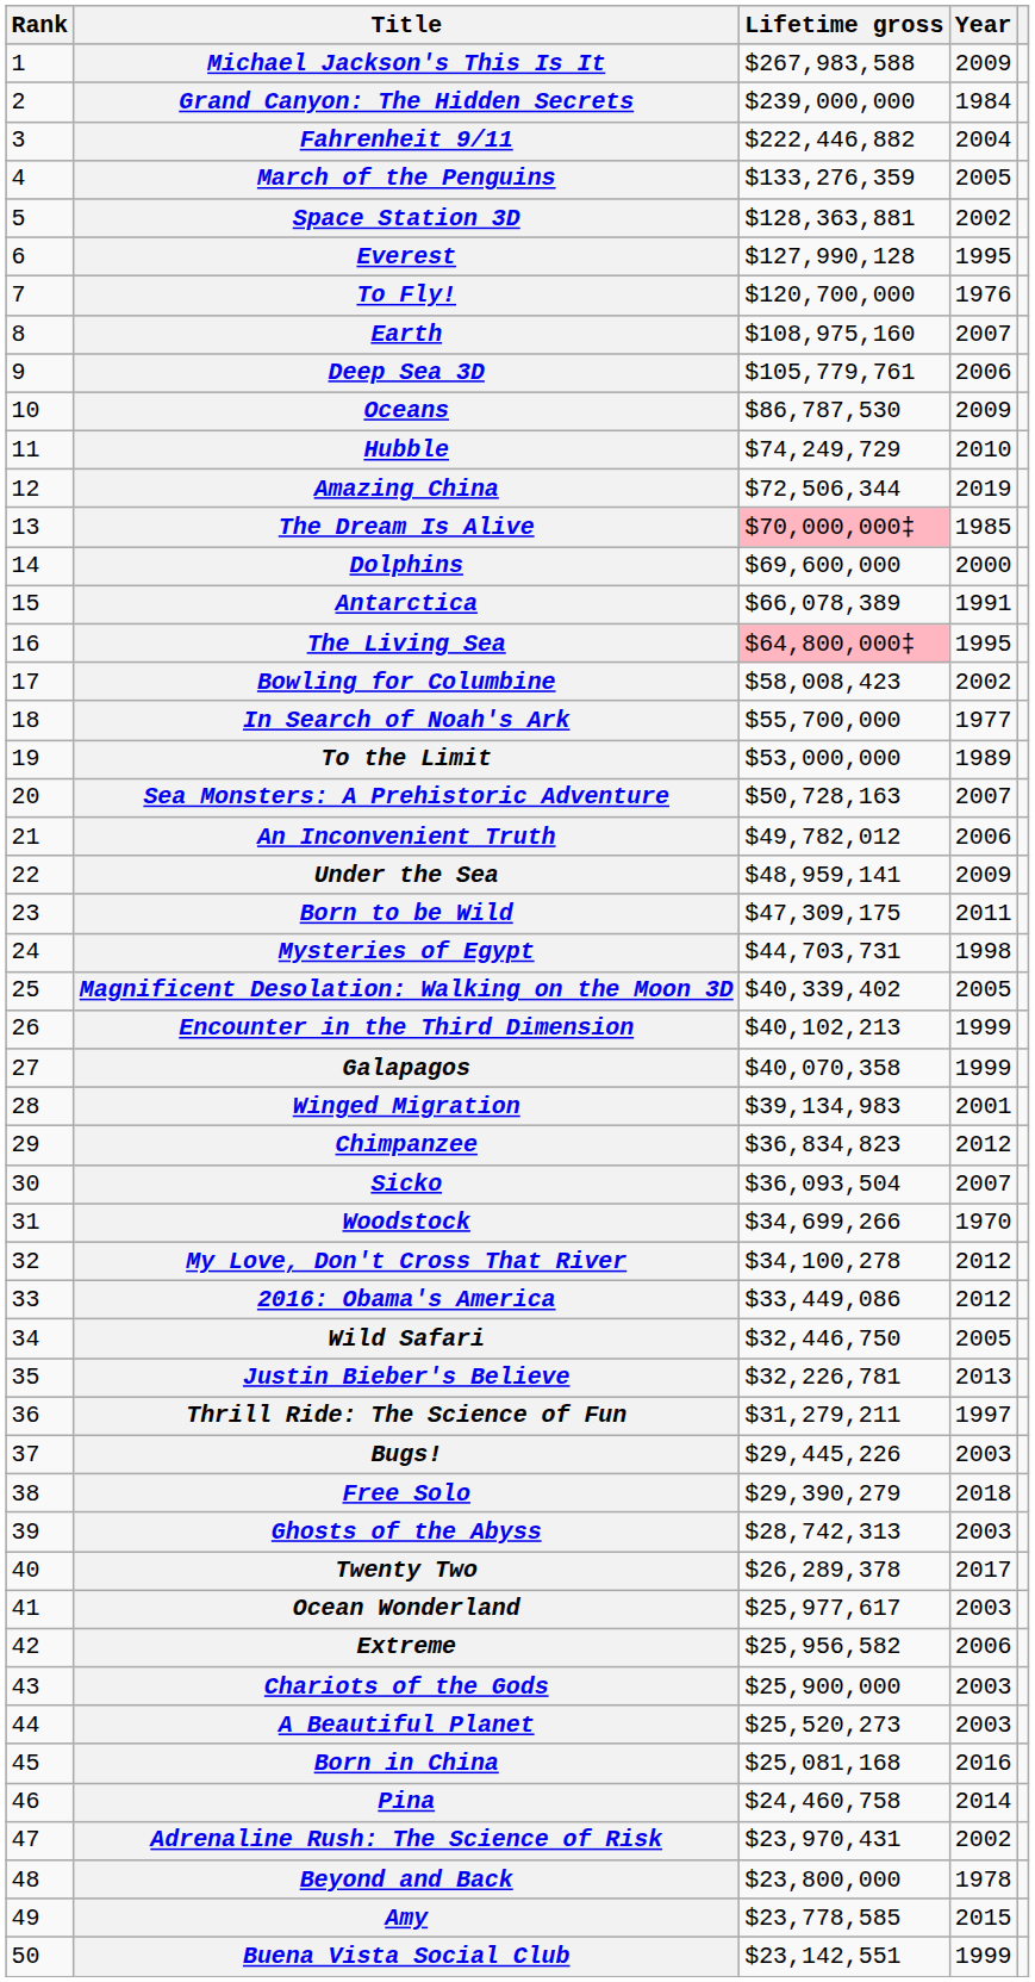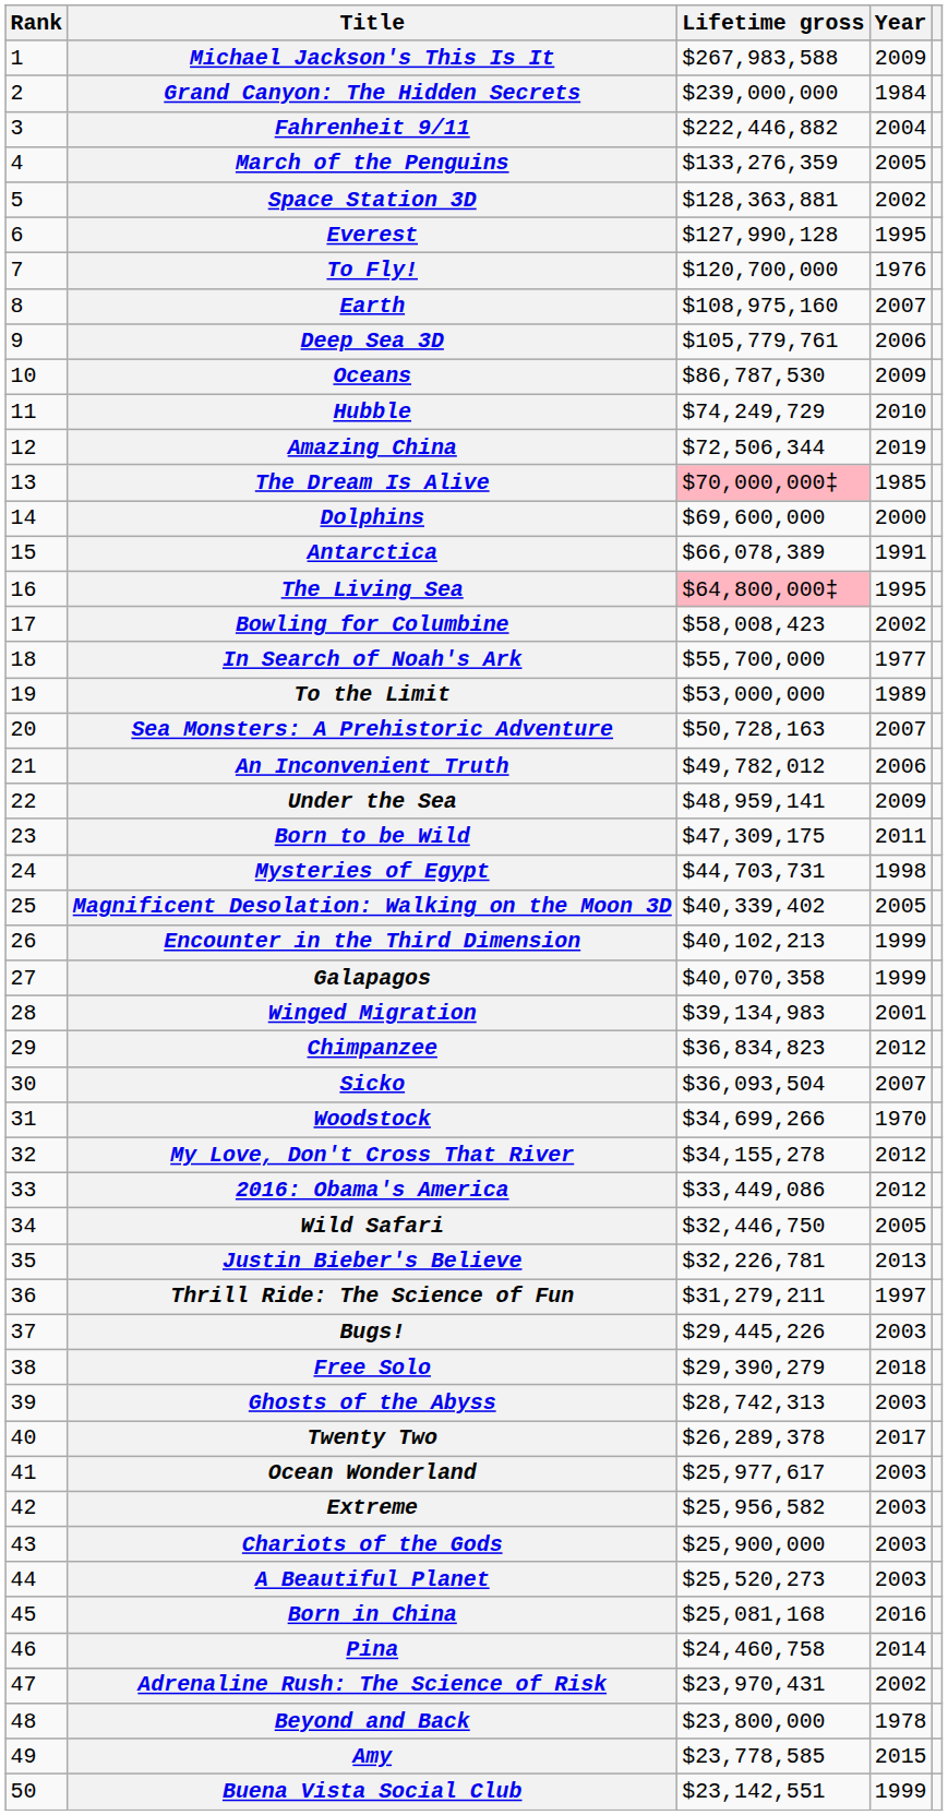 <table class="wikitable sortable plainrowheaders sticky-header col4right col5center col6center" style="margin:auto; margin:auto;">
 <tr>
 <th>Rank</th>
 <th class="unsortable">Title</th>
 <th class="unsortable">Lifetime gross</th>
 <th>Year</th>
 <th class="unsortable"></th>
 </tr>
 <tr>
 <td>1</td>
 <th scope="row"><em><a href='#'>Michael Jackson's This Is It</a></em></th>
 <td>$267,983,588</td>
 <td>2009</td>
 <td></td>
 </tr>
 <tr>
 <td>2</td>
 <th scope="row"><em><a href='#'>Grand Canyon: The Hidden Secrets</a></em></th>
 <td>$239,000,000</td>
 <td>1984</td>
 <td></td>
 </tr>
 <tr>
 <td>3</td>
 <th scope="row"><em><a href='#'>Fahrenheit 9/11</a></em></th>
 <td>$222,446,882</td>
 <td>2004</td>
 <td></td>
 </tr>
 <tr>
 <td>4</td>
 <th scope="row"><em><a href='#'>March of the Penguins</a></em> </th>
 <td>$133,276,359</td>
 <td>2005</td>
 <td></td>
 </tr>
 <tr>
 <td>5</td>
 <th scope="row"><em><a href='#'>Space Station 3D</a></em></th>
 <td>$128,363,881</td>
 <td>2002</td>
 <td></td>
 </tr>
 <tr>
 <td>6</td>
 <th scope="row"><em><a href='#'>Everest</a></em></th>
 <td>$127,990,128</td>
 <td>1995</td>
 <td></td>
 </tr>
 <tr>
 <td>7</td>
 <th scope="row"><em><a href='#'>To Fly!</a></em></th>
 <td>$120,700,000</td>
 <td>1976</td>
 <td></td>
 </tr>
 <tr>
 <td>8</td>
 <th scope="row"><em><a href='#'>Earth</a></em></th>
 <td>$108,975,160</td>
 <td>2007</td>
 <td></td>
 </tr>
 <tr>
 <td>9</td>
 <th scope="row"><em><a href='#'>Deep Sea 3D</a></em></th>
 <td>$105,779,761</td>
 <td>2006</td>
 <td></td>
 </tr>
 <tr>
 <td>10</td>
 <th scope="row"><em><a href='#'>Oceans</a></em></th>
 <td>$86,787,530</td>
 <td>2009</td>
 <td></td>
 </tr>
 <tr>
 <td>11</td>
 <th scope="row"><em><a href='#'>Hubble</a></em></th>
 <td>$74,249,729</td>
 <td>2010</td>
 <td></td>
 </tr>
 <tr>
 <td>12</td>
 <th scope="row"><em><a href='#'>Amazing China</a></em> </th>
 <td>$72,506,344</td>
 <td>2019</td>
 <td></td>
 </tr>
 <tr>
 <td>13</td>
 <th scope="row"><em><a href='#'>The Dream Is Alive</a></em></th>
 <td style="background:#FFB6C1;">$70,000,000‡</td>
 <td>1985</td>
 <td></td>
 </tr>
 <tr>
 <td>14</td>
 <th scope="row"><em><a href='#'>Dolphins</a></em></th>
 <td>$69,600,000</td>
 <td>2000</td>
 <td></td>
 </tr>
 <tr>
 <td>15</td>
 <th scope="row"><em><a href='#'>Antarctica</a></em></th>
 <td>$66,078,389</td>
 <td>1991</td>
 <td></td>
 </tr>
 <tr>
 <td>16</td>
 <th scope="row"><em><a href='#'>The Living Sea</a></em></th>
 <td style="background:#FFB6C1;">$64,800,000‡</td>
 <td>1995</td>
 <td></td>
 </tr>
 <tr>
 <td>17</td>
 <th scope="row"><em><a href='#'>Bowling for Columbine</a></em></th>
 <td>$58,008,423</td>
 <td>2002</td>
 <td></td>
 </tr>
 <tr>
 <td>18</td>
 <th scope="row"><em><a href='#'>In Search of Noah's Ark</a></em></th>
 <td>$55,700,000</td>
 <td>1977</td>
 <td></td>
 </tr>
 <tr>
 <td>19</td>
 <th scope="row"><em>To the Limit</em></th>
 <td>$53,000,000</td>
 <td>1989</td>
 <td></td>
 </tr>
 <tr>
 <td>20</td>
 <th scope="row"><em><a href='#'>Sea Monsters: A Prehistoric Adventure</a></em></th>
 <td>$50,728,163</td>
 <td>2007</td>
 <td></td>
 </tr>
 <tr>
 <td>21</td>
 <th scope="row"><em><a href='#'>An Inconvenient Truth</a></em></th>
 <td>$49,782,012</td>
 <td>2006</td>
 <td></td>
 </tr>
 <tr>
 <td>22</td>
 <th scope="row"><em>Under the Sea</em></th>
 <td>$48,959,141</td>
 <td>2009</td>
 <td></td>
 </tr>
 <tr>
 <td>23</td>
 <th scope="row"><em><a href='#'>Born to be Wild</a></em></th>
 <td>$47,309,175</td>
 <td>2011</td>
 <td></td>
 </tr>
 <tr>
 <td>24</td>
 <th scope="row"><em><a href='#'>Mysteries of Egypt</a></em></th>
 <td>$44,703,731</td>
 <td>1998</td>
 <td></td>
 </tr>
 <tr>
 <td>25</td>
 <th scope="row"><em><a href='#'>Magnificent Desolation: Walking on the Moon 3D</a></em></th>
 <td>$40,339,402</td>
 <td>2005</td>
 <td></td>
 </tr>
 <tr>
 <td>26</td>
 <th scope="row"><em><a href='#'>Encounter in the Third Dimension</a></em></th>
 <td>$40,102,213</td>
 <td>1999</td>
 <td></td>
 </tr>
 <tr>
 <td>27</td>
 <th scope="row"><em>Galapagos</em></th>
 <td>$40,070,358</td>
 <td>1999</td>
 <td></td>
 </tr>
 <tr>
 <td>28</td>
 <th scope="row"><em><a href='#'>Winged Migration</a></em></th>
 <td>$39,134,983</td>
 <td>2001</td>
 <td></td>
 </tr>
 <tr>
 <td>29</td>
 <th scope="row"><em><a href='#'>Chimpanzee</a></em></th>
 <td>$36,834,823</td>
 <td>2012</td>
 <td></td>
 </tr>
 <tr>
 <td>30</td>
 <th scope="row"><em><a href='#'>Sicko</a></em></th>
 <td>$36,093,504</td>
 <td>2007</td>
 <td></td>
 </tr>
 <tr>
 <td>31</td>
 <th scope="row"><em><a href='#'>Woodstock</a></em></th>
 <td>$34,699,266</td>
 <td>1970</td>
 <td></td>
 </tr>
 <tr>
 <td>32</td>
 <th scope="row"><em><a href='#'>My Love, Don't Cross That River</a></em></th>
-<td>$34,100,278</td>
+<td>$34,155,278</td>
 <td>2012</td>
 <td></td>
 </tr>
 <tr>
 <td>33</td>
 <th scope="row"><em><a href='#'>2016: Obama's America</a></em></th>
 <td>$33,449,086</td>
 <td>2012</td>
 <td></td>
 </tr>
 <tr>
 <td>34</td>
 <th scope="row"><em>Wild Safari</em></th>
 <td>$32,446,750</td>
 <td>2005</td>
 <td></td>
 </tr>
 <tr>
 <td>35</td>
 <th scope="row"><em><a href='#'>Justin Bieber's Believe</a></em></th>
 <td>$32,226,781</td>
 <td>2013</td>
 <td></td>
 </tr>
 <tr>
 <td>36</td>
 <th scope="row"><em>Thrill Ride: The Science of Fun</em></th>
 <td>$31,279,211</td>
 <td>1997</td>
 <td></td>
 </tr>
 <tr>
 <td>37</td>
 <th scope="row"><em>Bugs!</em></th>
 <td>$29,445,226</td>
 <td>2003</td>
 <td></td>
 </tr>
 <tr>
 <td>38</td>
 <th scope="row"><em><a href='#'>Free Solo</a></em></th>
 <td>$29,390,279</td>
 <td>2018</td>
 <td></td>
 </tr>
 <tr>
 <td>39</td>
 <th scope="row"><em><a href='#'>Ghosts of the Abyss</a></em></th>
 <td>$28,742,313</td>
 <td>2003</td>
 <td></td>
 </tr>
 <tr>
 <td>40</td>
 <th scope="row"><em>Twenty Two</em></th>
 <td>$26,289,378</td>
 <td>2017</td>
 <td></td>
 </tr>
 <tr>
 <td>41</td>
 <th scope="row"><em>Ocean Wonderland</em></th>
 <td>$25,977,617</td>
 <td>2003</td>
 <td></td>
 </tr>
 <tr>
 <td>42</td>
 <th scope="row"><em>Extreme</em></th>
 <td>$25,956,582</td>
-<td>2006</td>
+<td>2003</td>
 <td></td>
 </tr>
 <tr>
 <td>43</td>
 <th scope="row"><em><a href='#'>Chariots of the Gods</a></em> </th>
 <td>$25,900,000</td>
 <td>2003</td>
 <td></td>
 </tr>
 <tr>
 <td>44</td>
 <th scope="row"><em><a href='#'>A Beautiful Planet</a></em></th>
 <td>$25,520,273</td>
 <td>2003</td>
 <td></td>
 </tr>
 <tr>
 <td>45</td>
 <th scope="row"><em><a href='#'>Born in China</a></em></th>
 <td>$25,081,168</td>
 <td>2016</td>
 <td></td>
 </tr>
 <tr>
 <td>46</td>
 <th scope="row"><em><a href='#'>Pina</a></em></th>
 <td>$24,460,758</td>
 <td>2014</td>
 <td></td>
 </tr>
 <tr>
 <td>47</td>
 <th scope="row"><em><a href='#'>Adrenaline Rush: The Science of Risk</a></em></th>
 <td>$23,970,431</td>
 <td>2002</td>
 <td></td>
 </tr>
 <tr>
 <td>48</td>
 <th scope="row"><em><a href='#'>Beyond and Back</a></em></th>
 <td>$23,800,000</td>
 <td>1978</td>
 <td></td>
 </tr>
 <tr>
 <td>49</td>
 <th scope="row"><em><a href='#'>Amy</a></em></th>
 <td>$23,778,585</td>
 <td>2015</td>
 <td></td>
 </tr>
 <tr>
 <td>50</td>
 <th scope="row"><em><a href='#'>Buena Vista Social Club</a></em></th>
 <td>$23,142,551</td>
 <td>1999</td>
 <td></td>
 </tr>
 </table>
